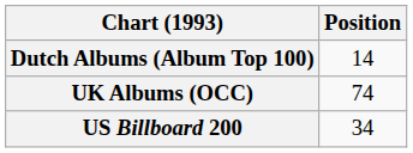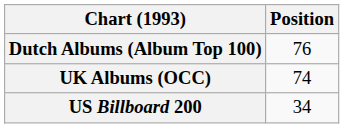 <table class="wikitable plainrowheaders sortable" style="text-align:center">
 <tr>
 <th scope="col">Chart (1993)</th>
 <th scope="col">Position</th>
 </tr>
 <tr>
 <th scope="row">Dutch Albums (Album Top 100)</th>
-<td>14</td>
+<td>76</td>
 </tr>
 <tr>
 <th scope="row">UK Albums (OCC)</th>
 <td>74</td>
 </tr>
 <tr>
 <th scope="row">US <em>Billboard</em> 200</th>
 <td>34</td>
 </tr>
 </table>
